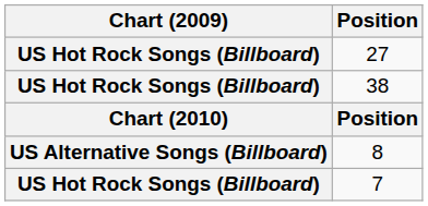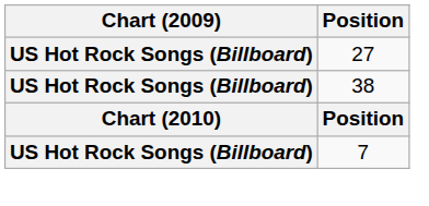 <table class="wikitable sortable plainrowheaders" style="text-align:center">
 <tr>
 <th scope="col">Chart (2009)</th>
 <th scope="col">Position</th>
 </tr>
 <tr>
 <th scope="row">US Hot Rock Songs (<em>Billboard</em>)</th>
 <td>27</td>
 </tr>
 <tr>
 <th scope="row">US Hot Rock Songs (<em>Billboard</em>)</th>
 <td>38</td>
 </tr>
 <tr>
 <th scope="col">Chart (2010)</th>
 <th scope="col">Position</th>
 </tr>
 <tr>
-<th scope="row">US Alternative Songs (<em>Billboard</em>)</th>
-<td>8</td>
-</tr>
-<tr>
 <th scope="row">US Hot Rock Songs (<em>Billboard</em>)</th>
 <td>7</td>
 </tr>
 </table>
